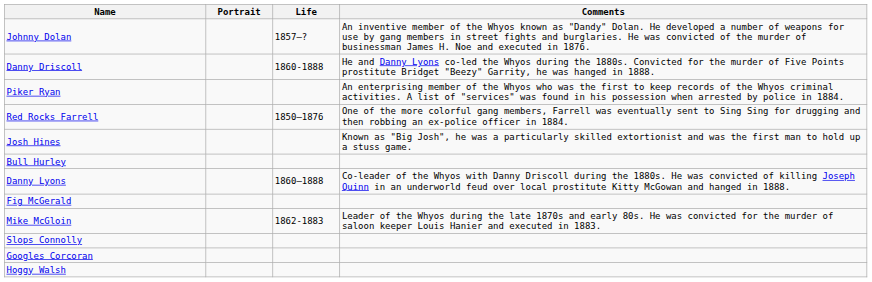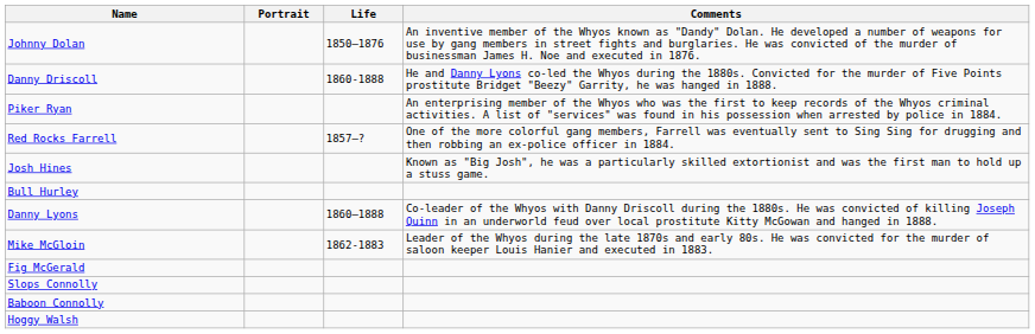 <table class=wikitable>
 <tr>
 <th width="21%">Name</th>
 <th width="7%">Portrait</th>
 <th width="7%">Life</th>
 <th width="55%">Comments</th>
 </tr>
 <tr>
 <td><a href='#'>Johnny Dolan</a></td>
 <td></td>
-<td>1857–?</td>
+<td>1850–1876</td>
 <td>An inventive member of the Whyos known as "Dandy" Dolan. He developed a number of weapons for use by gang members in street fights and burglaries. He was convicted of the murder of businessman James H. Noe and executed in 1876.</td>
 </tr>
 <tr>
 <td><a href='#'>Danny Driscoll</a></td>
 <td></td>
 <td>1860-1888</td>
 <td>He and <a href='#'>Danny Lyons</a> co-led the Whyos during the 1880s. Convicted for the murder of Five Points prostitute Bridget "Beezy" Garrity, he was hanged in 1888.</td>
 </tr>
 <tr>
 <td><a href='#'>Piker Ryan</a></td>
 <td></td>
 <td></td>
 <td>An enterprising member of the Whyos who was the first to keep records of the Whyos criminal activities. A list of "services" was found in his possession when arrested by police in 1884.</td>
 </tr>
 <tr>
 <td><a href='#'>Red Rocks Farrell</a></td>
 <td></td>
-<td>1850–1876</td>
+<td>1857–?</td>
 <td>One of the more colorful gang members, Farrell was eventually sent to Sing Sing for drugging and then robbing an ex-police officer in 1884.</td>
 </tr>
 <tr>
 <td><a href='#'>Josh Hines</a></td>
 <td></td>
 <td></td>
 <td>Known as "Big Josh", he was a particularly skilled extortionist and was the first man to hold up a stuss game.</td>
 </tr>
 <tr>
 <td><a href='#'>Bull Hurley</a></td>
 <td></td>
 <td></td>
 <td></td>
 </tr>
 <tr>
 <td><a href='#'>Danny Lyons</a></td>
 <td></td>
 <td>1860–1888</td>
 <td>Co-leader of the Whyos with Danny Driscoll during the 1880s. He was convicted of killing <a href='#'>Joseph Quinn</a> in an underworld feud over local prostitute Kitty McGowan and hanged in 1888.</td>
 </tr>
 <tr>
+<td><a href='#'>Mike McGloin</a></td>
+<td></td>
+<td>1862-1883</td>
+<td>Leader of the Whyos during the late 1870s and early 80s. He was convicted for the murder of saloon keeper Louis Hanier and executed in 1883.</td>
+</tr>
+<tr>
 <td><a href='#'>Fig McGerald</a></td>
 <td></td>
 <td></td>
 <td></td>
-</tr>
-<tr>
-<td><a href='#'>Mike McGloin</a></td>
-<td></td>
-<td>1862-1883</td>
-<td>Leader of the Whyos during the late 1870s and early 80s. He was convicted for the murder of saloon keeper Louis Hanier and executed in 1883.</td>
 </tr>
 <tr>
 <td><a href='#'>Slops Connolly</a></td>
 <td></td>
 <td></td>
 <td></td>
 </tr>
 <tr>
-<td><a href='#'>Googles Corcoran</a></td>
+<td><a href='#'>Baboon Connolly</a></td>
 <td></td>
 <td></td>
 <td></td>
 </tr>
 <tr>
 <td><a href='#'>Hoggy Walsh</a></td>
 <td></td>
 <td></td>
 <td></td>
 </tr>
 </table>
